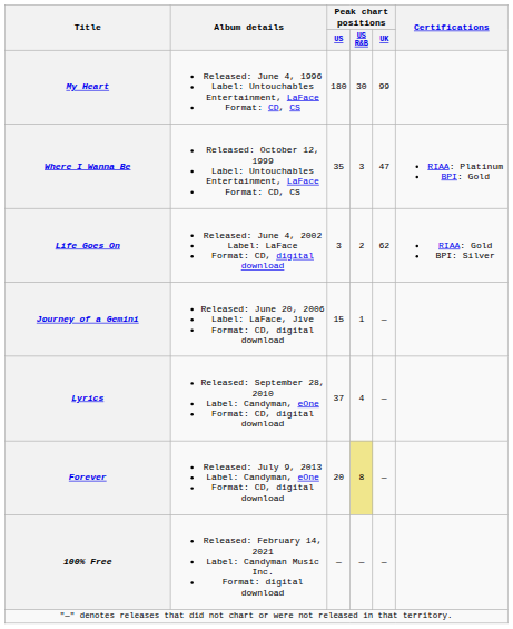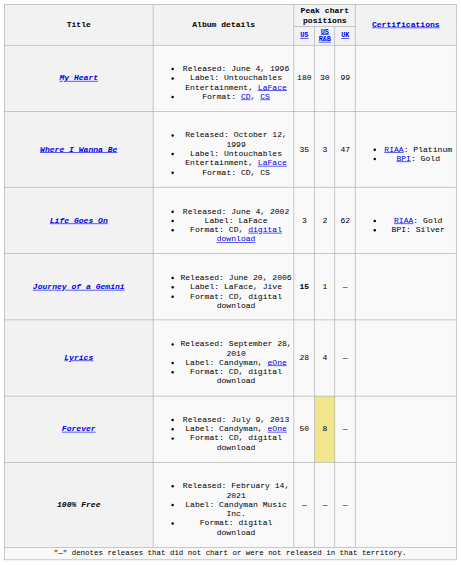 <table class="wikitable plainrowheaders" style="text-align:center;">
 <tr>
 <th scope="col" rowspan="2" style="width:18em;">Title</th>
 <th scope="col" rowspan="2" style="width:17em;">Album details</th>
 <th scope="col" colspan="3">Peak chart positions</th>
 <th scope="col" rowspan="2" style="width:12em;"><a href='#'>Certifications</a></th>
 </tr>
 <tr>
 <th scope="col" style="width:2.5em;font-size:85%;"><a href='#'>US</a><br></th>
 <th scope="col" style="width:2.5em;font-size:85%;"><a href='#'>US<br>R&B</a><br></th>
 <th scope="col" style="width:2.5em;font-size:85%;"><a href='#'>UK</a><br></th>
 </tr>
 <tr>
 <th scope="row"><em><a href='#'>My Heart</a></em></th>
 <td><br><ul><li>Released: June 4, 1996</li><li>Label: Untouchables Entertainment, <a href='#'>LaFace</a></li><li>Format: <a href='#'>CD</a>, <a href='#'>CS</a></li></ul></td>
 <td>180</td>
 <td>30</td>
 <td>99</td>
 <td></td>
 </tr>
 <tr>
 <th scope="row"><em><a href='#'>Where I Wanna Be</a></em></th>
 <td><br><ul><li>Released: October 12, 1999</li><li>Label: Untouchables Entertainment, <a href='#'>LaFace</a></li><li>Format: CD, CS</li></ul></td>
 <td>35</td>
 <td>3</td>
 <td>47</td>
 <td><br><ul><li><a href='#'>RIAA</a>: Platinum</li><li><a href='#'>BPI</a>: Gold</li></ul></td>
 </tr>
 <tr>
 <th scope="row"><em><a href='#'>Life Goes On</a></em></th>
 <td><br><ul><li>Released: June 4, 2002</li><li>Label: LaFace</li><li>Format: CD, <a href='#'>digital download</a></li></ul></td>
 <td>3</td>
 <td>2</td>
 <td>62</td>
 <td><br><ul><li><a href='#'>RIAA</a>: Gold</li><li>BPI: Silver</li></ul></td>
 </tr>
 <tr>
 <th scope="row"><em><a href='#'>Journey of a Gemini</a></em></th>
 <td><br><ul><li>Released: June 20, 2006</li><li>Label: LaFace, Jive</li><li>Format: CD, digital download</li></ul></td>
-<td>15</td>
+<td><strong>15</strong></td>
 <td>1</td>
 <td>—</td>
 <td></td>
 </tr>
 <tr>
 <th scope="row"><em><a href='#'>Lyrics</a></em></th>
 <td><br><ul><li>Released: September 28, 2010</li><li>Label: Candyman, <a href='#'>eOne</a></li><li>Format: CD, digital download</li></ul></td>
-<td>37</td>
+<td>28</td>
 <td>4</td>
 <td>—</td>
 <td></td>
 </tr>
 <tr>
 <th scope="row"><em><a href='#'>Forever</a></em></th>
 <td><br><ul><li>Released: July 9, 2013</li><li>Label: Candyman, <a href='#'>eOne</a></li><li>Format: CD, digital download</li></ul></td>
-<td>20</td>
+<td>50</td>
 <td style="background: khaki;">8</td>
 <td>—</td>
 <td></td>
 </tr>
 <tr>
 <th scope="row"><em>100% Free</em></th>
 <td><br><ul><li>Released: February 14, 2021</li><li>Label: Candyman Music Inc.</li><li>Format: digital download</li></ul></td>
 <td>—</td>
 <td>—</td>
 <td>—</td>
 <td></td>
 </tr>
 <tr>
 <td colspan="9" style="text-align:center; font-size:9pt;">"—" denotes releases that did not chart or were not released in that territory.</td>
 </tr>
 </table>
